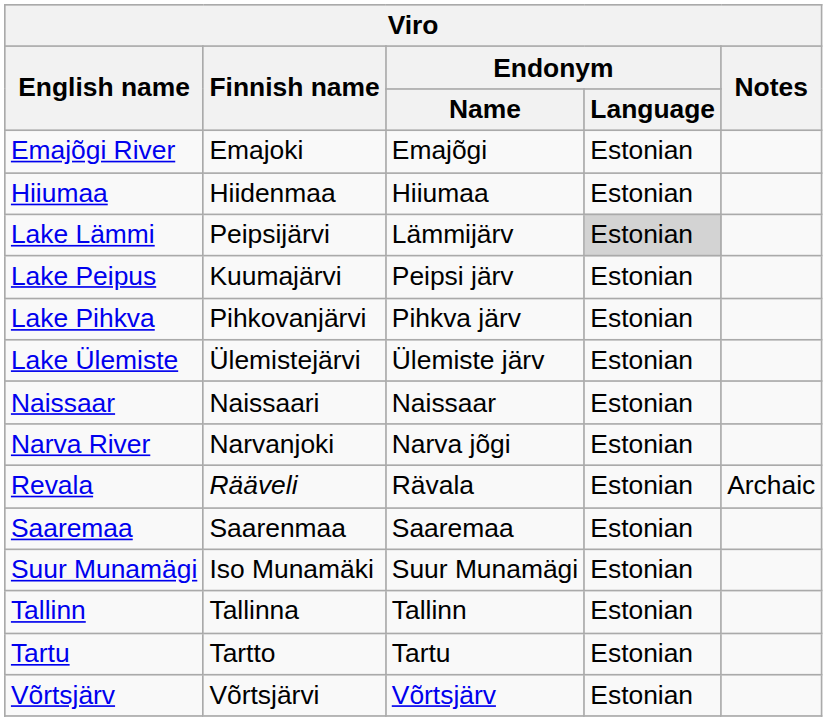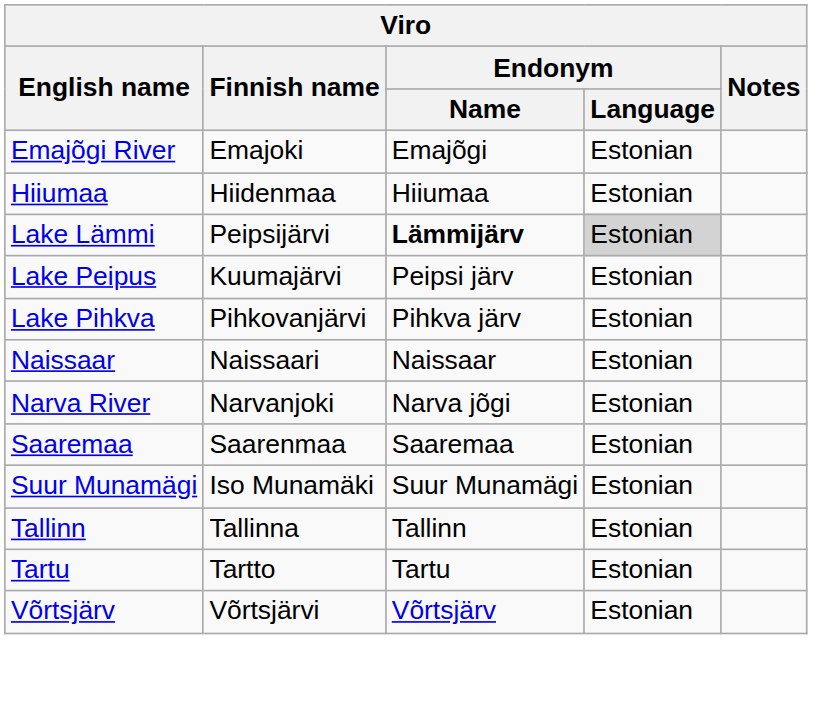 <table class="wikitable sortable">
 <tr>
 <th colspan="5"> Viro</th>
 </tr>
 <tr>
 <th rowspan="2">English name</th>
 <th rowspan="2">Finnish name</th>
 <th colspan="2">Endonym</th>
 <th rowspan="2">Notes</th>
 </tr>
 <tr>
 <th>Name</th>
 <th>Language</th>
 </tr>
 <tr>
 <td><a href='#'>Emajõgi River</a></td>
 <td>Emajoki</td>
 <td>Emajõgi</td>
 <td>Estonian</td>
 <td></td>
 </tr>
 <tr>
 <td><a href='#'>Hiiumaa</a></td>
 <td>Hiidenmaa</td>
 <td>Hiiumaa</td>
 <td>Estonian</td>
 <td></td>
 </tr>
 <tr>
 <td><a href='#'>Lake Lämmi</a></td>
 <td>Peipsijärvi</td>
-<td>Lämmijärv</td>
+<td><strong>Lämmijärv</strong></td>
 <td style="background: lightgrey;">Estonian</td>
 <td></td>
 </tr>
 <tr>
 <td><a href='#'>Lake Peipus</a></td>
 <td>Kuumajärvi</td>
 <td>Peipsi järv</td>
 <td>Estonian</td>
 <td></td>
 </tr>
 <tr>
 <td><a href='#'>Lake Pihkva</a></td>
 <td>Pihkovanjärvi</td>
 <td>Pihkva järv</td>
 <td>Estonian</td>
 <td></td>
 </tr>
 <tr>
-<td><a href='#'>Lake Ülemiste</a></td>
-<td>Ülemistejärvi</td>
-<td>Ülemiste järv</td>
-<td>Estonian</td>
-<td></td>
-</tr>
-<tr>
 <td><a href='#'>Naissaar</a></td>
 <td>Naissaari</td>
 <td>Naissaar</td>
 <td>Estonian</td>
 <td></td>
 </tr>
 <tr>
 <td><a href='#'>Narva River</a></td>
 <td>Narvanjoki</td>
 <td>Narva jõgi</td>
 <td>Estonian</td>
 <td></td>
-</tr>
-<tr>
-<td><a href='#'>Revala</a></td>
-<td><em>Rääveli</em></td>
-<td>Rävala</td>
-<td>Estonian</td>
-<td>Archaic</td>
 </tr>
 <tr>
 <td><a href='#'>Saaremaa</a></td>
 <td>Saarenmaa</td>
 <td>Saaremaa</td>
 <td>Estonian</td>
 <td></td>
 </tr>
 <tr>
 <td><a href='#'>Suur Munamägi</a></td>
 <td>Iso Munamäki</td>
 <td>Suur Munamägi</td>
 <td>Estonian</td>
 <td></td>
 </tr>
 <tr>
 <td><a href='#'>Tallinn</a></td>
 <td>Tallinna</td>
 <td>Tallinn</td>
 <td>Estonian</td>
 <td></td>
 </tr>
 <tr>
 <td><a href='#'>Tartu</a></td>
 <td>Tartto</td>
 <td>Tartu</td>
 <td>Estonian</td>
 <td></td>
 </tr>
 <tr>
 <td><a href='#'>Võrtsjärv</a></td>
 <td>Võrtsjärvi</td>
 <td><a href='#'>Võrtsjärv</a></td>
 <td>Estonian</td>
 <td></td>
 </tr>
 </table>
